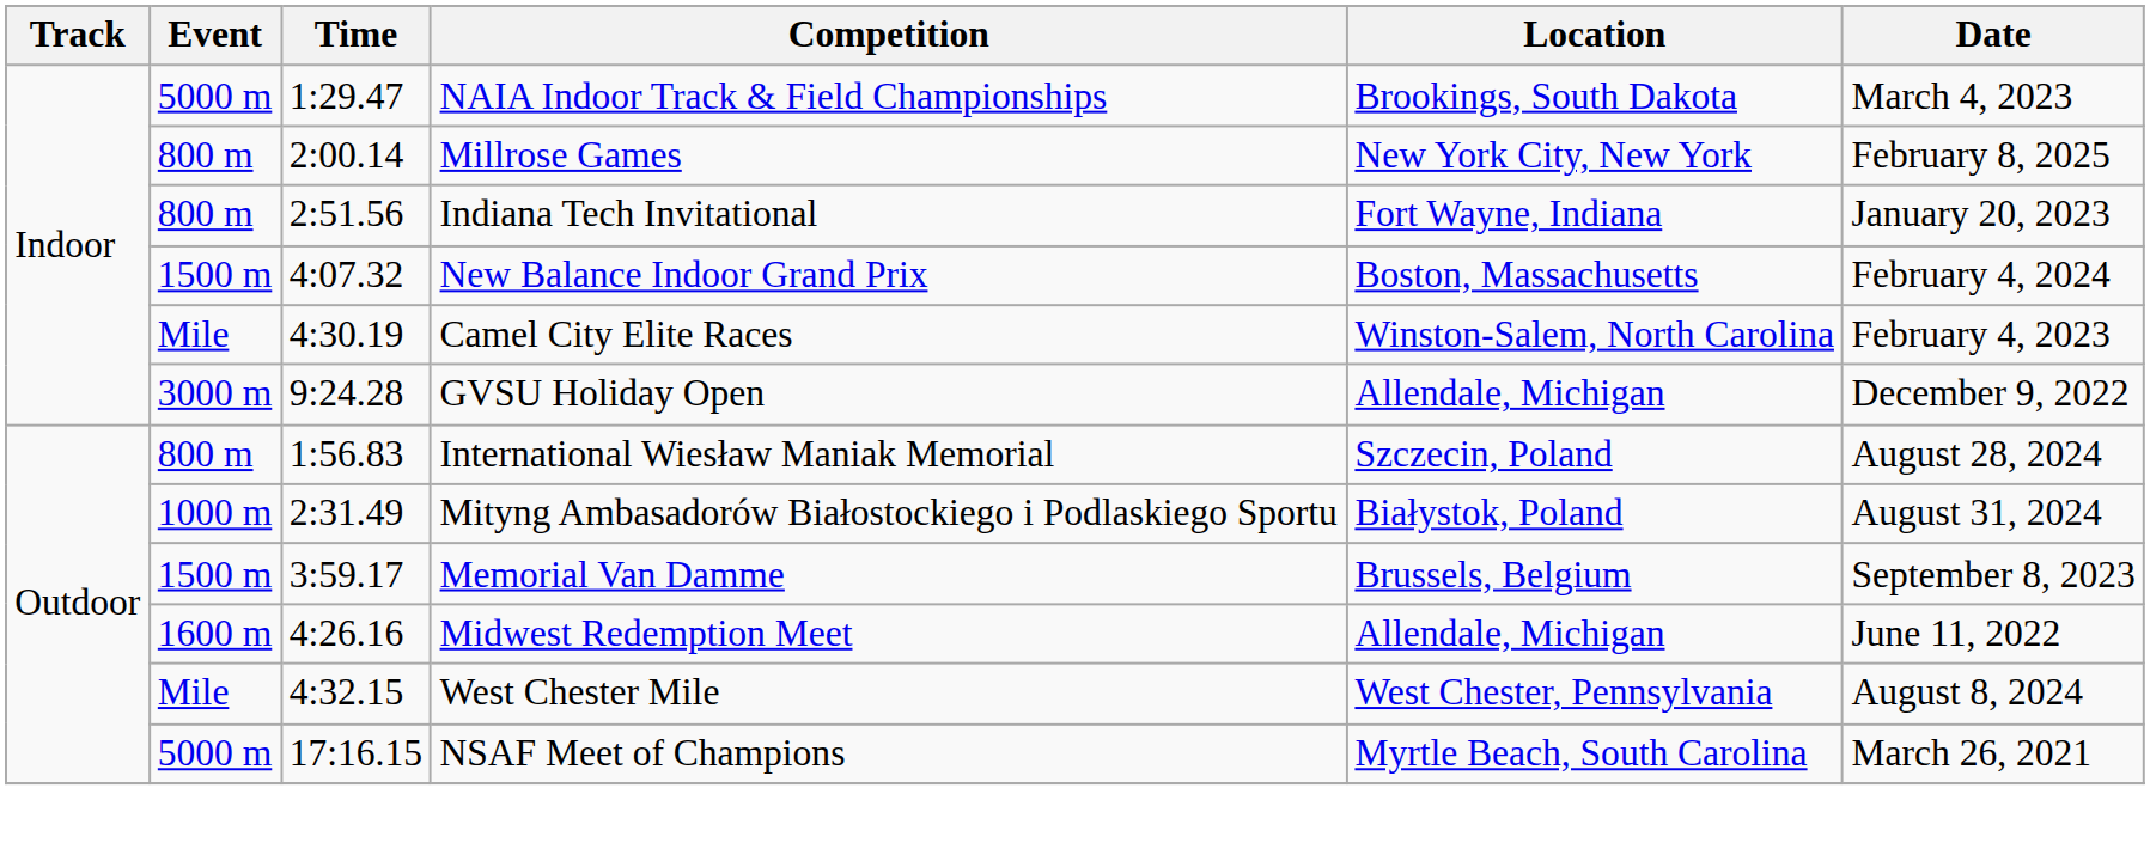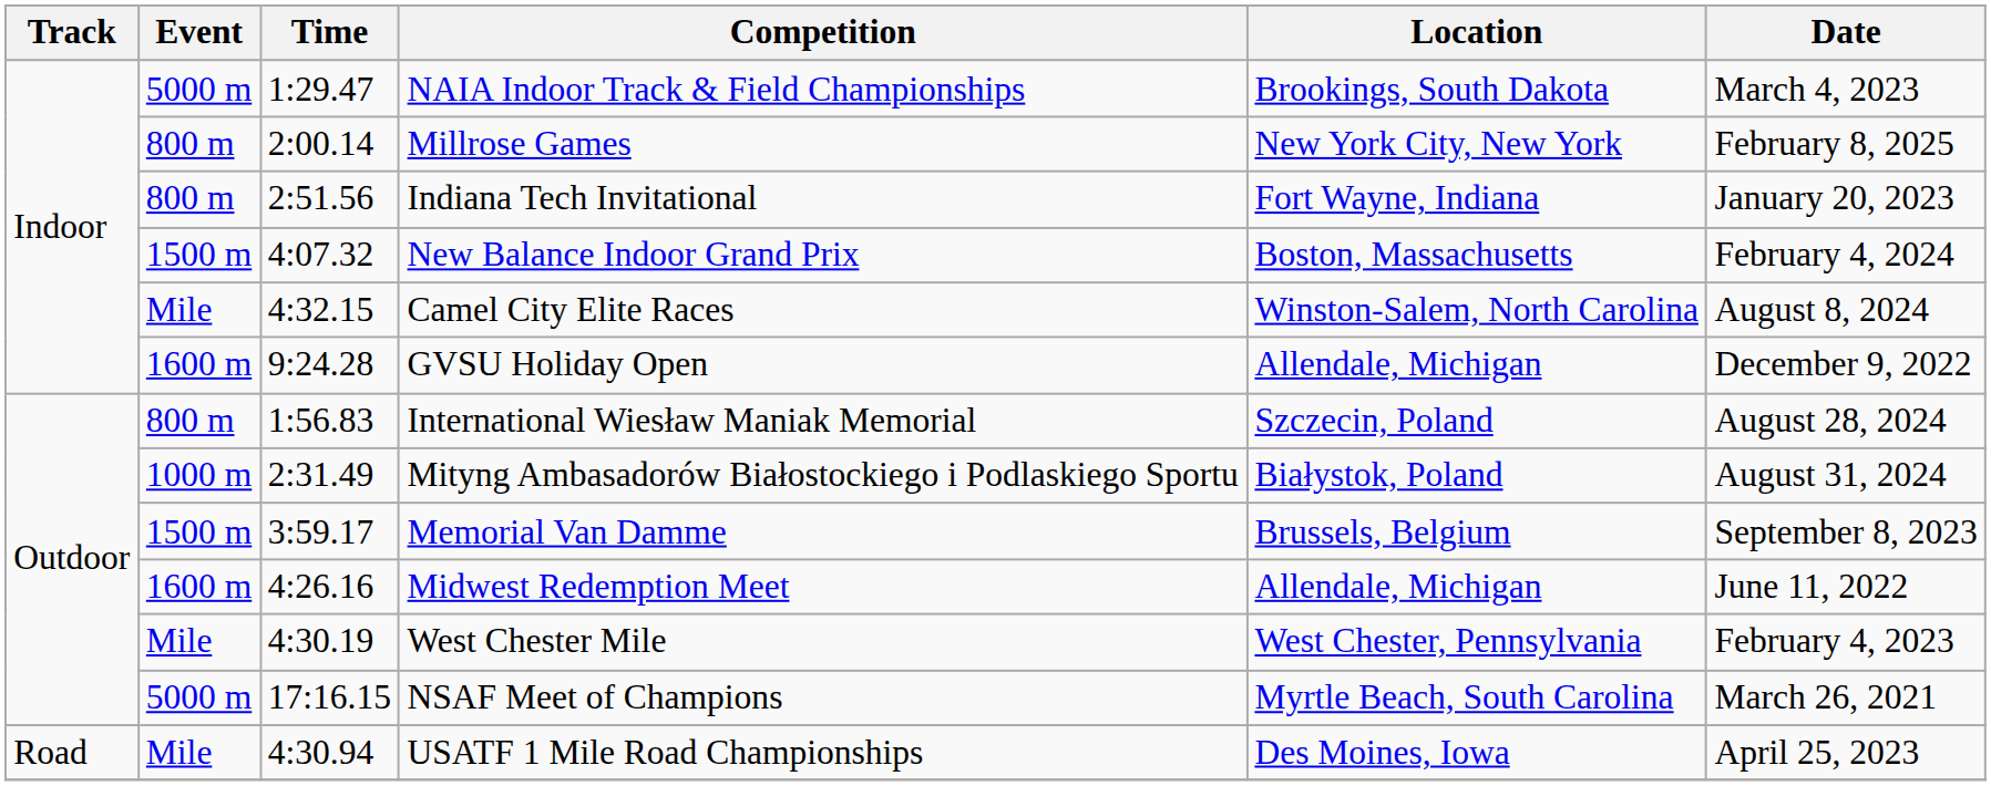 <table class="wikitable">
 <tr>
 <th>Track</th>
 <th>Event</th>
 <th>Time</th>
 <th>Competition</th>
 <th>Location</th>
 <th>Date</th>
 </tr>
 <tr>
 <td rowspan=6>Indoor</td>
 <td><a href='#'>5000 m</a></td>
 <td>1:29.47</td>
 <td><a href='#'>NAIA Indoor Track & Field Championships</a></td>
 <td><a href='#'>Brookings, South Dakota</a></td>
 <td>March 4, 2023</td>
 </tr>
 <tr>
 <td><a href='#'>800 m</a></td>
 <td>2:00.14</td>
 <td><a href='#'>Millrose Games</a></td>
 <td><a href='#'>New York City, New York</a></td>
 <td>February 8, 2025</td>
 </tr>
 <tr>
 <td><a href='#'>800 m</a></td>
 <td>2:51.56</td>
 <td>Indiana Tech Invitational</td>
 <td><a href='#'>Fort Wayne, Indiana</a></td>
 <td>January 20, 2023</td>
 </tr>
 <tr>
 <td><a href='#'>1500 m</a></td>
 <td>4:07.32</td>
 <td><a href='#'>New Balance Indoor Grand Prix</a></td>
 <td><a href='#'>Boston, Massachusetts</a></td>
 <td>February 4, 2024</td>
 </tr>
 <tr>
 <td><a href='#'>Mile</a></td>
-<td>4:30.19</td>
+<td>4:32.15</td>
 <td>Camel City Elite Races</td>
 <td><a href='#'>Winston-Salem, North Carolina</a></td>
-<td>February 4, 2023</td>
+<td>August 8, 2024</td>
 </tr>
 <tr>
-<td><a href='#'>3000 m</a></td>
+<td><a href='#'>1600 m</a></td>
 <td>9:24.28</td>
 <td>GVSU Holiday Open</td>
 <td><a href='#'>Allendale, Michigan</a></td>
 <td>December 9, 2022</td>
 </tr>
 <tr>
 <td rowspan=6>Outdoor</td>
 <td><a href='#'>800 m</a></td>
 <td>1:56.83</td>
 <td>International Wiesław Maniak Memorial</td>
 <td><a href='#'>Szczecin, Poland</a></td>
 <td>August 28, 2024</td>
 </tr>
 <tr>
 <td><a href='#'>1000 m</a></td>
 <td>2:31.49 </td>
 <td>Mityng Ambasadorów Białostockiego i Podlaskiego Sportu</td>
 <td><a href='#'>Białystok, Poland</a></td>
 <td>August 31, 2024</td>
 </tr>
 <tr>
 <td><a href='#'>1500 m</a></td>
 <td>3:59.17</td>
 <td><a href='#'>Memorial Van Damme</a></td>
 <td><a href='#'>Brussels, Belgium</a></td>
 <td>September 8, 2023</td>
 </tr>
 <tr>
 <td><a href='#'>1600 m</a></td>
 <td>4:26.16</td>
 <td><a href='#'>Midwest Redemption Meet</a></td>
 <td><a href='#'>Allendale, Michigan</a></td>
 <td>June 11, 2022</td>
 </tr>
 <tr>
 <td><a href='#'>Mile</a></td>
-<td>4:32.15</td>
+<td>4:30.19</td>
 <td>West Chester Mile</td>
 <td><a href='#'>West Chester, Pennsylvania</a></td>
-<td>August 8, 2024</td>
+<td>February 4, 2023</td>
 </tr>
 <tr>
 <td><a href='#'>5000 m</a></td>
 <td>17:16.15</td>
 <td>NSAF Meet of Champions</td>
 <td><a href='#'>Myrtle Beach, South Carolina</a></td>
 <td>March 26, 2021</td>
 </tr>
 <tr>
+<td rowspan=1>Road</td>
+<td><a href='#'>Mile</a></td>
+<td>4:30.94</td>
+<td>USATF 1 Mile Road Championships</td>
+<td><a href='#'>Des Moines, Iowa</a></td>
+<td>April 25, 2023</td>
+</tr>
+<tr>
 </tr>
 </table>
